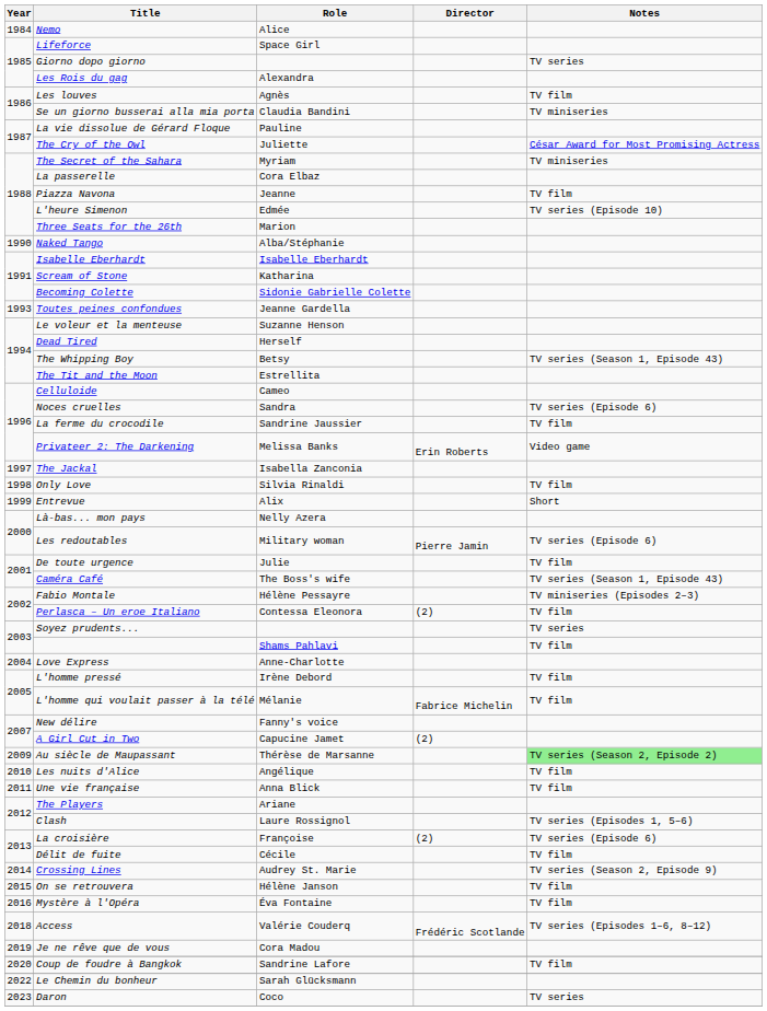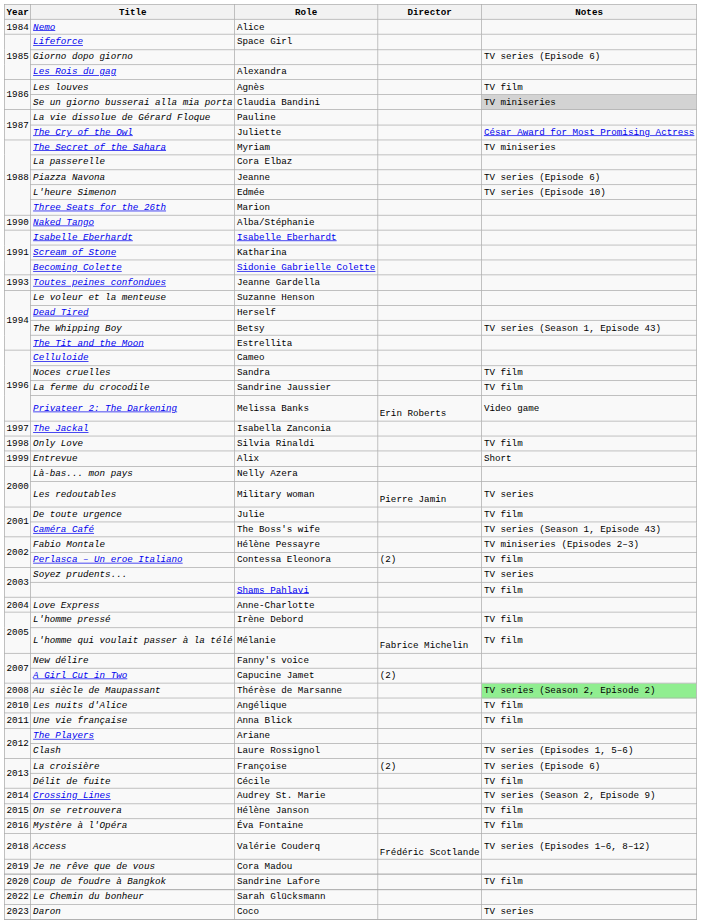 <table class="wikitable sortable">
 <tr>
 <th>Year</th>
 <th>Title</th>
 <th>Role</th>
 <th>Director</th>
 <th>Notes</th>
 </tr>
 <tr>
 <td>1984</td>
 <td><em><a href='#'>Nemo</a></em></td>
 <td>Alice</td>
 <td></td>
 <td></td>
 </tr>
 <tr>
 <td rowspan=3>1985</td>
 <td><em><a href='#'>Lifeforce</a></em></td>
 <td>Space Girl</td>
 <td></td>
 <td></td>
 </tr>
 <tr>
 <td><em>Giorno dopo giorno</em></td>
 <td></td>
 <td></td>
-<td>TV series</td>
+<td>TV series (Episode 6)</td>
 </tr>
 <tr>
 <td><em><a href='#'>Les Rois du gag</a></em></td>
 <td>Alexandra</td>
 <td></td>
 <td></td>
 </tr>
 <tr>
 <td rowspan=2>1986</td>
 <td><em>Les louves</em></td>
 <td>Agnès</td>
 <td></td>
 <td>TV film</td>
 </tr>
 <tr>
 <td><em>Se un giorno busserai alla mia porta</em></td>
 <td>Claudia Bandini</td>
 <td></td>
-<td>TV miniseries</td>
+<td style="background: lightgrey;">TV miniseries</td>
 </tr>
 <tr>
 <td rowspan=2>1987</td>
 <td><em>La vie dissolue de Gérard Floque</em></td>
 <td>Pauline</td>
 <td></td>
 <td></td>
 </tr>
 <tr>
 <td><em><a href='#'>The Cry of the Owl</a></em></td>
 <td>Juliette</td>
 <td></td>
 <td><a href='#'>César Award for Most Promising Actress</a></td>
 </tr>
 <tr>
 <td rowspan=5>1988</td>
 <td><em><a href='#'>The Secret of the Sahara</a></em></td>
 <td>Myriam</td>
 <td></td>
 <td>TV miniseries</td>
 </tr>
 <tr>
 <td><em>La passerelle</em></td>
 <td>Cora Elbaz</td>
 <td></td>
 <td></td>
 </tr>
 <tr>
 <td><em>Piazza Navona</em></td>
 <td>Jeanne</td>
 <td></td>
-<td>TV film</td>
+<td>TV series (Episode 6)</td>
 </tr>
 <tr>
 <td><em>L'heure Simenon</em></td>
 <td>Edmée</td>
 <td></td>
 <td>TV series (Episode 10)</td>
 </tr>
 <tr>
 <td><em><a href='#'>Three Seats for the 26th</a></em></td>
 <td>Marion</td>
 <td></td>
 <td></td>
 </tr>
 <tr>
 <td>1990</td>
 <td><em><a href='#'>Naked Tango</a></em></td>
 <td>Alba/Stéphanie</td>
 <td></td>
 <td></td>
 </tr>
 <tr>
 <td rowspan=3>1991</td>
 <td><em><a href='#'>Isabelle Eberhardt</a></em></td>
 <td><a href='#'>Isabelle Eberhardt</a></td>
 <td></td>
 <td></td>
 </tr>
 <tr>
 <td><em><a href='#'>Scream of Stone</a></em></td>
 <td>Katharina</td>
 <td></td>
 <td></td>
 </tr>
 <tr>
 <td><em><a href='#'>Becoming Colette</a></em></td>
 <td><a href='#'>Sidonie Gabrielle Colette</a></td>
 <td></td>
 <td></td>
 </tr>
 <tr>
 <td>1993</td>
 <td><em><a href='#'>Toutes peines confondues</a></em></td>
 <td>Jeanne Gardella</td>
 <td></td>
 <td></td>
 </tr>
 <tr>
 <td rowspan=4>1994</td>
 <td><em>Le voleur et la menteuse</em></td>
 <td>Suzanne Henson</td>
 <td></td>
 <td></td>
 </tr>
 <tr>
 <td><em><a href='#'>Dead Tired</a></em></td>
 <td>Herself</td>
 <td></td>
 <td></td>
 </tr>
 <tr>
 <td><em>The Whipping Boy</em></td>
 <td>Betsy</td>
 <td></td>
 <td>TV series (Season 1, Episode 43)</td>
 </tr>
 <tr>
 <td><em><a href='#'>The Tit and the Moon</a></em></td>
 <td>Estrellita</td>
 <td></td>
 <td></td>
 </tr>
 <tr>
 <td rowspan=4>1996</td>
 <td><em><a href='#'>Celluloide</a></em></td>
 <td>Cameo</td>
 <td></td>
 <td></td>
 </tr>
 <tr>
 <td><em>Noces cruelles</em></td>
 <td>Sandra</td>
 <td></td>
-<td>TV series (Episode 6)</td>
+<td>TV film</td>
 </tr>
 <tr>
 <td><em>La ferme du crocodile</em></td>
 <td>Sandrine Jaussier</td>
 <td></td>
 <td>TV film</td>
 </tr>
 <tr>
 <td><em><a href='#'>Privateer 2: The Darkening</a></em></td>
 <td>Melissa Banks</td>
 <td><br>Erin Roberts</td>
 <td>Video game</td>
 </tr>
 <tr>
 <td>1997</td>
 <td><em><a href='#'>The Jackal</a></em></td>
 <td>Isabella Zanconia</td>
 <td></td>
 <td></td>
 </tr>
 <tr>
 <td>1998</td>
 <td><em>Only Love</em></td>
 <td>Silvia Rinaldi</td>
 <td></td>
 <td>TV film</td>
 </tr>
 <tr>
 <td>1999</td>
 <td><em>Entrevue</em></td>
 <td>Alix</td>
 <td></td>
 <td>Short</td>
 </tr>
 <tr>
 <td rowspan=2>2000</td>
 <td><em>Là-bas... mon pays</em></td>
 <td>Nelly Azera</td>
 <td></td>
 <td></td>
 </tr>
 <tr>
 <td><em>Les redoutables</em></td>
 <td>Military woman</td>
 <td><br>Pierre Jamin</td>
-<td>TV series (Episode 6)</td>
+<td>TV series</td>
 </tr>
 <tr>
 <td rowspan=2>2001</td>
 <td><em>De toute urgence</em></td>
 <td>Julie</td>
 <td></td>
 <td>TV film</td>
 </tr>
 <tr>
 <td><em><a href='#'>Caméra Café</a></em></td>
 <td>The Boss's wife</td>
 <td></td>
 <td>TV series (Season 1, Episode 43)</td>
 </tr>
 <tr>
 <td rowspan=2>2002</td>
 <td><em>Fabio Montale</em></td>
 <td>Hélène Pessayre</td>
 <td></td>
 <td>TV miniseries (Episodes 2–3)</td>
 </tr>
 <tr>
 <td><em><a href='#'>Perlasca – Un eroe Italiano</a></em></td>
 <td>Contessa Eleonora</td>
 <td> (2)</td>
 <td>TV film</td>
 </tr>
 <tr>
 <td rowspan=2>2003</td>
 <td><em>Soyez prudents...</em></td>
 <td></td>
 <td></td>
 <td>TV series</td>
 </tr>
 <tr>
 <td><em></em></td>
 <td><a href='#'>Shams Pahlavi</a></td>
 <td></td>
 <td>TV film</td>
 </tr>
 <tr>
 <td>2004</td>
 <td><em>Love Express</em></td>
 <td>Anne-Charlotte</td>
 <td></td>
 <td></td>
 </tr>
 <tr>
 <td rowspan=2>2005</td>
 <td><em>L'homme pressé</em></td>
 <td>Irène Debord</td>
 <td></td>
 <td>TV film</td>
 </tr>
 <tr>
 <td><em>L'homme qui voulait passer à la télé</em></td>
 <td>Mélanie</td>
 <td><br>Fabrice Michelin</td>
 <td>TV film</td>
 </tr>
 <tr>
 <td rowspan=2>2007</td>
 <td><em>New délire</em></td>
 <td>Fanny's voice</td>
 <td></td>
 <td></td>
 </tr>
 <tr>
 <td><em><a href='#'>A Girl Cut in Two</a></em></td>
 <td>Capucine Jamet</td>
 <td> (2)</td>
 <td></td>
 </tr>
 <tr>
-<td>2009</td>
+<td>2008</td>
 <td><em>Au siècle de Maupassant</em></td>
 <td>Thérèse de Marsanne</td>
 <td></td>
 <td style="background: lightgreen;">TV series (Season 2, Episode 2)</td>
 </tr>
 <tr>
 <td>2010</td>
 <td><em>Les nuits d'Alice</em></td>
 <td>Angélique</td>
 <td></td>
 <td>TV film</td>
 </tr>
 <tr>
 <td>2011</td>
 <td><em>Une vie française</em></td>
 <td>Anna Blick</td>
 <td></td>
 <td>TV film</td>
 </tr>
 <tr>
 <td rowspan=2>2012</td>
 <td><em><a href='#'>The Players</a></em></td>
 <td>Ariane</td>
 <td></td>
 <td></td>
 </tr>
 <tr>
 <td><em>Clash</em></td>
 <td>Laure Rossignol</td>
 <td></td>
 <td>TV series (Episodes 1, 5–6)</td>
 </tr>
 <tr>
 <td rowspan=2>2013</td>
 <td><em>La croisière</em></td>
 <td>Françoise</td>
 <td> (2)</td>
 <td>TV series (Episode 6)</td>
 </tr>
 <tr>
 <td><em>Délit de fuite</em></td>
 <td>Cécile</td>
 <td></td>
 <td>TV film</td>
 </tr>
 <tr>
 <td>2014</td>
 <td><em><a href='#'>Crossing Lines</a></em></td>
 <td>Audrey St. Marie</td>
 <td></td>
 <td>TV series (Season 2, Episode 9)</td>
 </tr>
 <tr>
 <td>2015</td>
 <td><em>On se retrouvera</em></td>
 <td>Hélène Janson</td>
 <td></td>
 <td>TV film</td>
 </tr>
 <tr>
 <td>2016</td>
 <td><em>Mystère à l'Opéra</em></td>
 <td>Éva Fontaine</td>
 <td></td>
 <td>TV film</td>
 </tr>
 <tr>
 <td>2018</td>
 <td><em>Access</em></td>
 <td>Valérie Couderq</td>
 <td><br>Frédéric Scotlande</td>
 <td>TV series (Episodes 1–6, 8–12)</td>
 </tr>
 <tr>
 <td>2019</td>
 <td><em>Je ne rêve que de vous</em></td>
 <td>Cora Madou</td>
 <td></td>
 <td></td>
 </tr>
 <tr>
 </tr>
 <tr>
 <td>2020</td>
 <td><em>Coup de foudre à Bangkok</em></td>
 <td>Sandrine Lafore</td>
 <td></td>
 <td>TV film</td>
 </tr>
 <tr>
 </tr>
 <tr>
 <td>2022</td>
 <td><em>Le Chemin du bonheur</em></td>
 <td>Sarah Glücksmann</td>
 <td></td>
 <td></td>
 </tr>
 <tr>
 <td>2023</td>
 <td><em>Daron</em></td>
 <td>Coco</td>
 <td></td>
 <td>TV series</td>
 </tr>
 <tr>
 </tr>
 </table>
